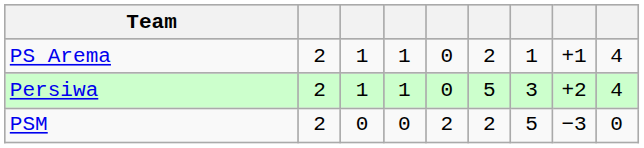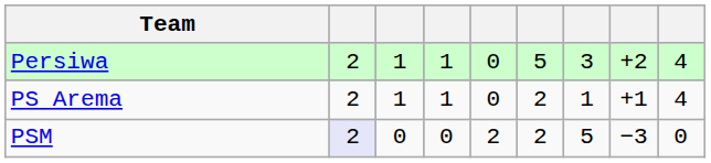 <table class="wikitable" style="text-align:center;">
 <tr>
 <th width=175>Team</th>
 <th width=20></th>
 <th width=20></th>
 <th width=20></th>
 <th width=20></th>
 <th width=20></th>
 <th width=20></th>
 <th width=20></th>
 <th width=20></th>
-</tr>
-<tr>
-<td align="left"><a href='#'>PS Arema</a></td>
-<td>2</td>
-<td>1</td>
-<td>1</td>
-<td>0</td>
-<td>2</td>
-<td>1</td>
-<td>+1</td>
-<td>4</td>
 </tr>
 <tr style="background:#ccffcc;">
 <td align="left"><a href='#'>Persiwa</a></td>
 <td>2</td>
 <td>1</td>
 <td>1</td>
 <td>0</td>
 <td>5</td>
 <td>3</td>
 <td>+2</td>
 <td>4</td>
 </tr>
 <tr>
+<td align="left"><a href='#'>PS Arema</a></td>
+<td>2</td>
+<td>1</td>
+<td>1</td>
+<td>0</td>
+<td>2</td>
+<td>1</td>
+<td>+1</td>
+<td>4</td>
+</tr>
+<tr>
 <td align="left"><a href='#'>PSM</a></td>
-<td>2</td>
+<td style="background: lavender;">2</td>
 <td>0</td>
 <td>0</td>
 <td>2</td>
 <td>2</td>
 <td>5</td>
 <td>−3</td>
 <td>0</td>
 </tr>
 </table>
